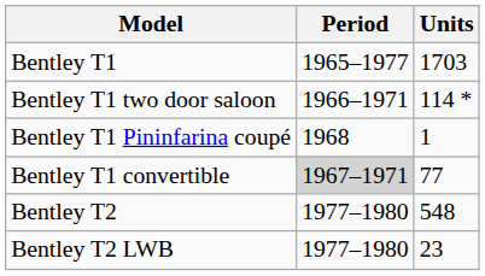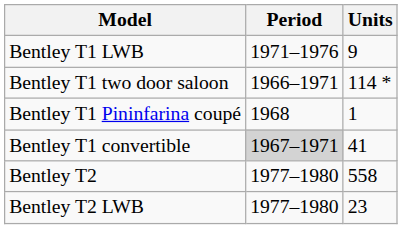 <table class="wikitable">
 <tr>
 <th>Model </th>
 <th>Period </th>
 <th>Units </th>
 </tr>
 <tr>
-<td>Bentley T1</td>
-<td>1965–1977</td>
-<td>1703</td>
+<td>Bentley T1 LWB</td>
+<td>1971–1976</td>
+<td>9</td>
 </tr>
 <tr>
 <td>Bentley T1 two door saloon</td>
 <td>1966–1971</td>
 <td>114 *</td>
 </tr>
 <tr>
 <td>Bentley T1  <a href='#'>Pininfarina</a> coupé</td>
 <td>1968</td>
 <td>1</td>
 </tr>
 <tr>
 <td>Bentley T1 convertible</td>
 <td style="background: lightgrey;">1967–1971</td>
-<td>77</td>
+<td>41</td>
 </tr>
 <tr>
 <td>Bentley T2</td>
 <td>1977–1980</td>
-<td>548</td>
+<td>558</td>
 </tr>
 <tr>
 <td>Bentley T2 LWB</td>
 <td>1977–1980</td>
 <td>23</td>
 </tr>
 </table>
